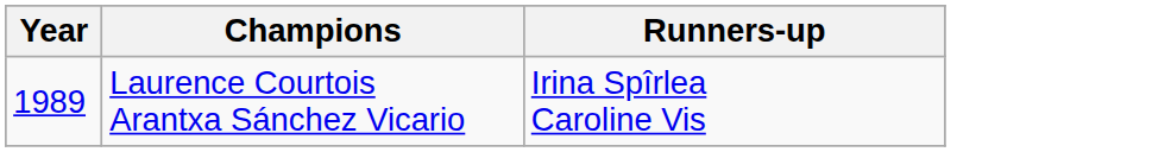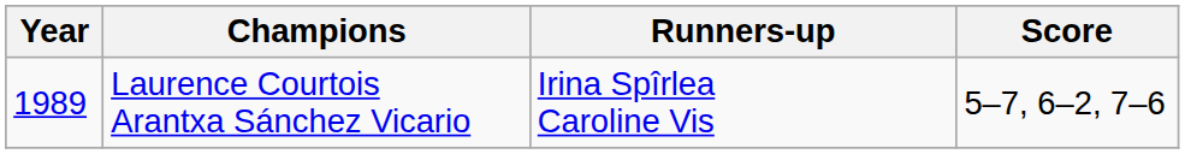 <table class="wikitable">
 <tr>
 <th style="width:40px">Year</th>
 <th style="width:200px">Champions</th>
 <th style="width:200px">Runners-up</th>
+<th style="width:100px" class="unsortable">Score</th>
 </tr>
 <tr>
 <td><a href='#'>1989</a></td>
 <td> <a href='#'>Laurence Courtois</a><br> <a href='#'>Arantxa Sánchez Vicario</a></td>
 <td> <a href='#'>Irina Spîrlea</a><br> <a href='#'>Caroline Vis</a></td>
+<td>5–7, 6–2, 7–6</td>
 </tr>
 </table>
